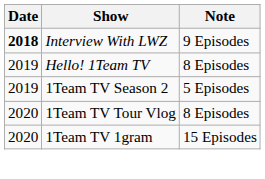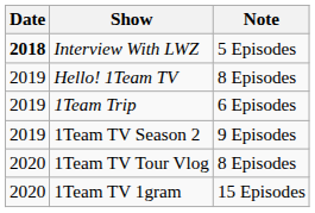 <table class="wikitable">
 <tr>
 <th>Date</th>
 <th>Show</th>
 <th>Note</th>
 </tr>
 <tr>
 <td><strong>2018</strong></td>
 <td><em>Interview With LWZ</em></td>
-<td>9 Episodes</td>
+<td>5 Episodes</td>
 </tr>
 <tr>
 <td>2019</td>
 <td><em>Hello! 1Team TV</em></td>
 <td>8 Episodes</td>
 </tr>
 <tr>
 <td>2019</td>
+<td><em>1Team Trip</em></td>
+<td>6 Episodes</td>
+</tr>
+<tr>
+<td>2019</td>
 <td>1Team TV Season 2</td>
-<td>5 Episodes</td>
+<td>9 Episodes</td>
 </tr>
 <tr>
 <td>2020</td>
 <td>1Team TV Tour Vlog</td>
 <td>8 Episodes</td>
 </tr>
 <tr>
 <td>2020</td>
 <td>1Team TV 1gram</td>
 <td>15 Episodes</td>
 </tr>
 </table>
